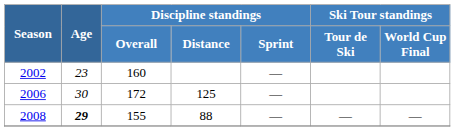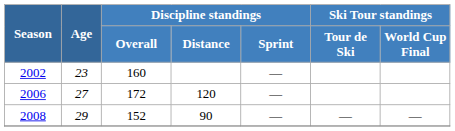 <table class="wikitable" style="font-size:95%; text-align:center; border:grey solid 1px; border-collapse:collapse; background:#ffffff;">
 <tr>
 <th style="background-color:#369; color:white; width:60px;" rowspan="2"> Season </th>
 <th style="background-color:#369; color:white; width:40px;" rowspan="2"> Age </th>
 <th style="background-color:#4180be; color:white;" colspan="3">Discipline standings</th>
 <th style="background-color:#4180be; color:white;" colspan="2">Ski Tour standings</th>
 </tr>
 <tr>
 <th style="background-color:#4180be; color:white; width:75px;">Overall</th>
 <th style="background-color:#4180be; color:white; width:75px;">Distance</th>
 <th style="background-color:#4180be; color:white; width:75px;">Sprint</th>
 <th style="background-color:#4180be; color:white; width:75px;">Tour de<br>Ski</th>
 <th style="background-color:#4180be; color:white; width:75px;">World Cup<br>Final</th>
 </tr>
 <tr>
 <td><a href='#'>2002</a></td>
 <td><em>23</em></td>
 <td>160</td>
 <td></td>
 <td>—</td>
 <td></td>
 <td></td>
 </tr>
 <tr>
 <td><a href='#'>2006</a></td>
-<td><em>30</em></td>
+<td><em>27</em></td>
 <td>172</td>
-<td>125</td>
+<td>120</td>
 <td>—</td>
 <td></td>
 <td></td>
 </tr>
 <tr>
 <td><a href='#'>2008</a></td>
-<td><strong><em>29</em></strong></td>
-<td>155</td>
-<td>88</td>
+<td><em>29</em></td>
+<td>152</td>
+<td>90</td>
 <td>—</td>
 <td>—</td>
 <td>—</td>
 </tr>
 <tr>
 </tr>
 </table>
